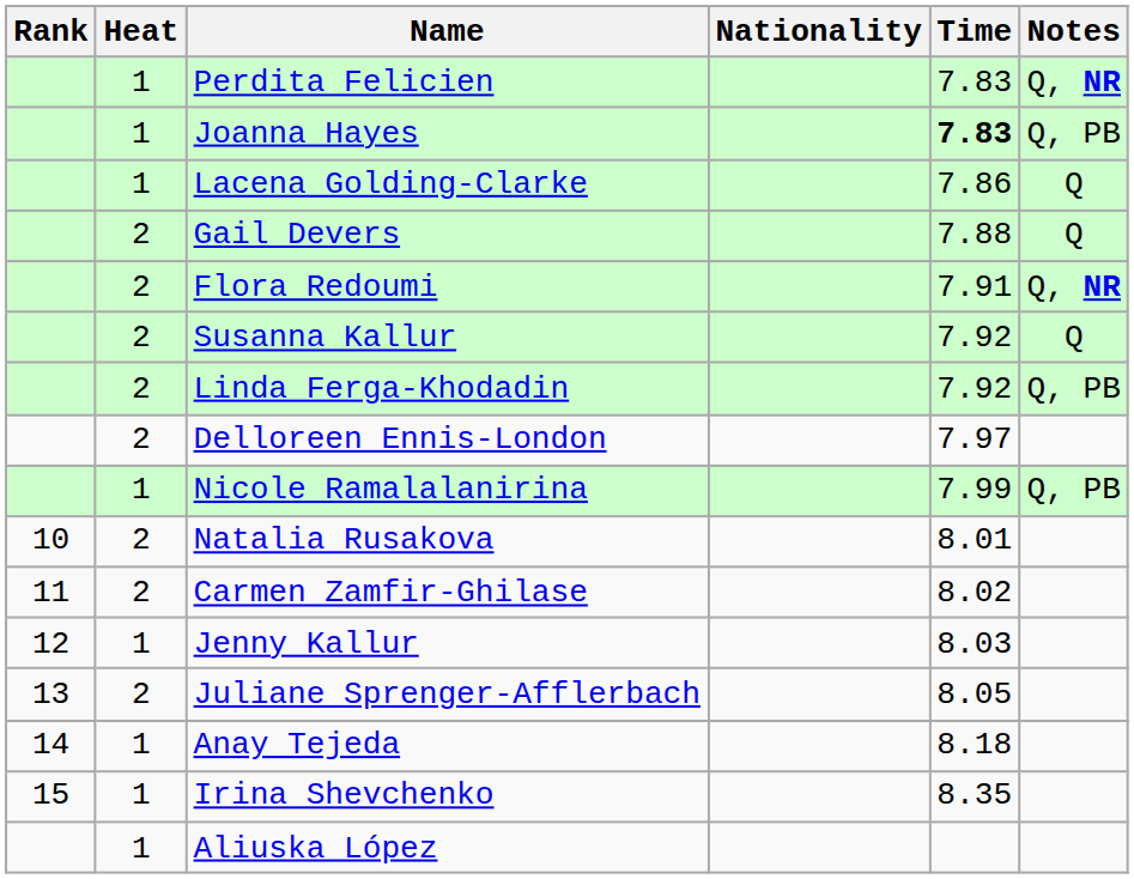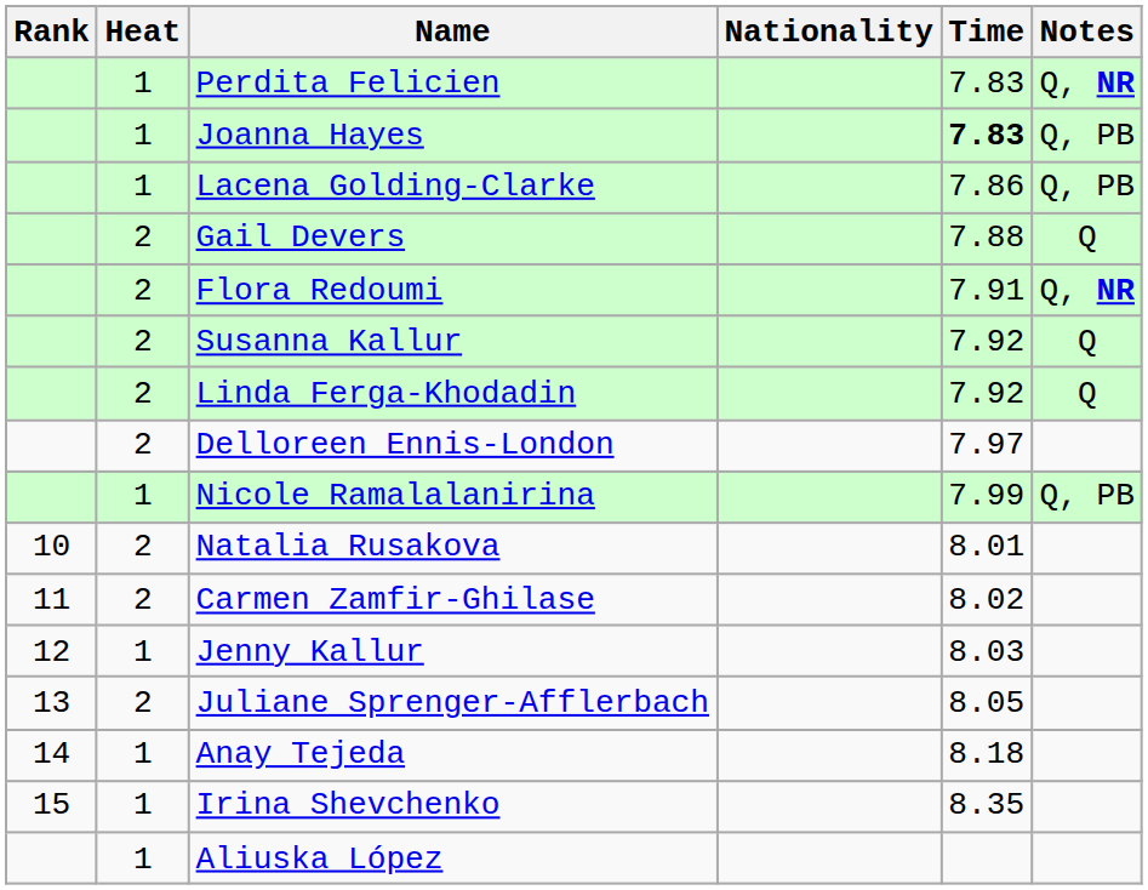 <table class="wikitable sortable" style="text-align:center">
 <tr>
 <th>Rank</th>
 <th>Heat</th>
 <th>Name</th>
 <th>Nationality</th>
 <th>Time</th>
 <th>Notes</th>
 </tr>
 <tr bgcolor=ccffcc>
 <td></td>
 <td>1</td>
 <td align="left"><a href='#'>Perdita Felicien</a></td>
 <td align=left></td>
 <td>7.83</td>
 <td>Q, <strong><a href='#'>NR</a></strong></td>
 </tr>
 <tr bgcolor=ccffcc>
 <td></td>
 <td>1</td>
 <td align="left"><a href='#'>Joanna Hayes</a></td>
 <td align=left></td>
 <td><strong>7.83</strong></td>
 <td>Q, PB</td>
 </tr>
 <tr bgcolor=ccffcc>
 <td></td>
 <td>1</td>
 <td align="left"><a href='#'>Lacena Golding-Clarke</a></td>
 <td align=left></td>
 <td>7.86</td>
-<td>Q</td>
+<td>Q, PB</td>
 </tr>
 <tr bgcolor=ccffcc>
 <td></td>
 <td>2</td>
 <td align="left"><a href='#'>Gail Devers</a></td>
 <td align=left></td>
 <td>7.88</td>
 <td>Q</td>
 </tr>
 <tr bgcolor=ccffcc>
 <td></td>
 <td>2</td>
 <td align="left"><a href='#'>Flora Redoumi</a></td>
 <td align=left></td>
 <td>7.91</td>
 <td>Q, <strong><a href='#'>NR</a></strong></td>
 </tr>
 <tr bgcolor=ccffcc>
 <td></td>
 <td>2</td>
 <td align="left"><a href='#'>Susanna Kallur</a></td>
 <td align=left></td>
 <td>7.92</td>
 <td>Q</td>
 </tr>
 <tr bgcolor=ccffcc>
 <td></td>
 <td>2</td>
 <td align="left"><a href='#'>Linda Ferga-Khodadin</a></td>
 <td align=left></td>
 <td>7.92</td>
-<td>Q, PB</td>
+<td>Q</td>
 </tr>
 <tr>
 <td></td>
 <td>2</td>
 <td align="left"><a href='#'>Delloreen Ennis-London</a></td>
 <td align=left></td>
 <td>7.97</td>
 <td></td>
 </tr>
 <tr bgcolor=ccffcc>
 <td></td>
 <td>1</td>
 <td align="left"><a href='#'>Nicole Ramalalanirina</a></td>
 <td align=left></td>
 <td>7.99</td>
 <td>Q, PB</td>
 </tr>
 <tr>
 <td>10</td>
 <td>2</td>
 <td align="left"><a href='#'>Natalia Rusakova</a></td>
 <td align=left></td>
 <td>8.01</td>
 <td></td>
 </tr>
 <tr>
 <td>11</td>
 <td>2</td>
 <td align="left"><a href='#'>Carmen Zamfir-Ghilase</a></td>
 <td align=left></td>
 <td>8.02</td>
 <td></td>
 </tr>
 <tr>
 <td>12</td>
 <td>1</td>
 <td align="left"><a href='#'>Jenny Kallur</a></td>
 <td align=left></td>
 <td>8.03</td>
 <td></td>
 </tr>
 <tr>
 <td>13</td>
 <td>2</td>
 <td align="left"><a href='#'>Juliane Sprenger-Afflerbach</a></td>
 <td align=left></td>
 <td>8.05</td>
 <td></td>
 </tr>
 <tr>
 <td>14</td>
 <td>1</td>
 <td align="left"><a href='#'>Anay Tejeda</a></td>
 <td align=left></td>
 <td>8.18</td>
 <td></td>
 </tr>
 <tr>
 <td>15</td>
 <td>1</td>
 <td align="left"><a href='#'>Irina Shevchenko</a></td>
 <td align=left></td>
 <td>8.35</td>
 <td></td>
 </tr>
 <tr>
 <td></td>
 <td>1</td>
 <td align="left"><a href='#'>Aliuska López</a></td>
 <td align=left></td>
 <td></td>
 <td></td>
 </tr>
 </table>
